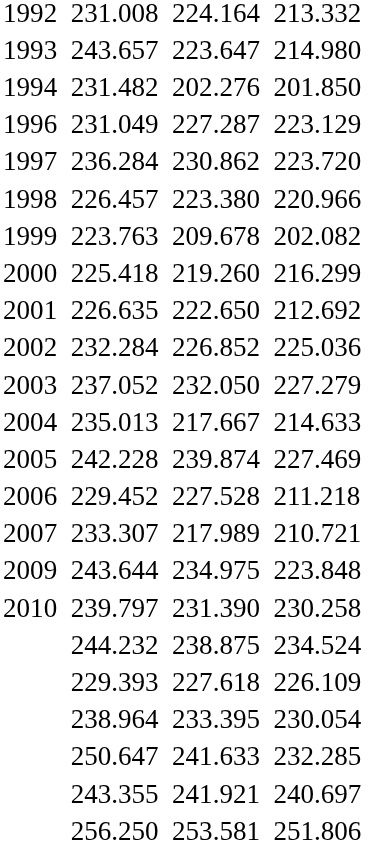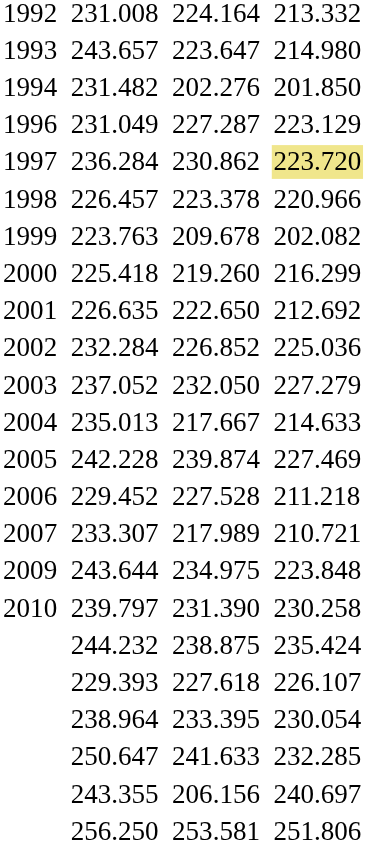 <table>
 <tr>
 <td>1992</td>
 <td></td>
 <td>231.008</td>
 <td></td>
 <td>224.164</td>
 <td></td>
 <td>213.332</td>
 </tr>
 <tr>
 <td>1993</td>
 <td></td>
 <td>243.657</td>
 <td></td>
 <td>223.647</td>
 <td></td>
 <td>214.980</td>
 </tr>
 <tr>
 <td>1994</td>
 <td></td>
 <td>231.482</td>
 <td></td>
 <td>202.276</td>
 <td></td>
 <td>201.850</td>
 </tr>
 <tr>
 <td>1996</td>
 <td></td>
 <td>231.049</td>
 <td></td>
 <td>227.287</td>
 <td></td>
 <td>223.129</td>
 </tr>
 <tr>
 <td>1997</td>
 <td></td>
 <td>236.284</td>
 <td></td>
 <td>230.862</td>
 <td></td>
-<td>223.720</td>
+<td style="background: khaki;">223.720</td>
 </tr>
 <tr>
 <td>1998</td>
 <td></td>
 <td>226.457</td>
 <td></td>
-<td>223.380</td>
+<td>223.378</td>
 <td></td>
 <td>220.966</td>
 </tr>
 <tr>
 <td>1999</td>
 <td></td>
 <td>223.763</td>
 <td></td>
 <td>209.678</td>
 <td></td>
 <td>202.082</td>
 </tr>
 <tr>
 <td>2000</td>
 <td></td>
 <td>225.418</td>
 <td></td>
 <td>219.260</td>
 <td></td>
 <td>216.299</td>
 </tr>
 <tr>
 <td>2001</td>
 <td></td>
 <td>226.635</td>
 <td></td>
 <td>222.650</td>
 <td></td>
 <td>212.692</td>
 </tr>
 <tr>
 <td>2002</td>
 <td></td>
 <td>232.284</td>
 <td></td>
 <td>226.852</td>
 <td></td>
 <td>225.036</td>
 </tr>
 <tr>
 <td>2003</td>
 <td></td>
 <td>237.052</td>
 <td></td>
 <td>232.050</td>
 <td></td>
 <td>227.279</td>
 </tr>
 <tr>
 <td>2004</td>
 <td></td>
 <td>235.013</td>
 <td></td>
 <td>217.667</td>
 <td></td>
 <td>214.633</td>
 </tr>
 <tr>
 <td>2005</td>
 <td></td>
 <td>242.228</td>
 <td></td>
 <td>239.874</td>
 <td></td>
 <td>227.469</td>
 </tr>
 <tr>
 <td>2006</td>
 <td></td>
 <td>229.452</td>
 <td></td>
 <td>227.528</td>
 <td></td>
 <td>211.218</td>
 </tr>
 <tr>
 <td>2007</td>
 <td></td>
 <td>233.307</td>
 <td></td>
 <td>217.989</td>
 <td></td>
 <td>210.721</td>
 </tr>
 <tr>
 <td>2009</td>
 <td></td>
 <td>243.644</td>
 <td></td>
 <td>234.975</td>
 <td></td>
 <td>223.848</td>
 </tr>
 <tr>
 <td>2010</td>
 <td></td>
 <td>239.797</td>
 <td></td>
 <td>231.390</td>
 <td></td>
 <td>230.258</td>
 </tr>
 <tr>
 <td></td>
 <td></td>
 <td>244.232</td>
 <td></td>
 <td>238.875</td>
 <td></td>
-<td>234.524</td>
+<td>235.424</td>
 </tr>
 <tr>
 <td></td>
 <td></td>
 <td>229.393</td>
 <td></td>
 <td>227.618</td>
 <td></td>
-<td>226.109</td>
+<td>226.107</td>
 </tr>
 <tr>
 <td></td>
 <td></td>
 <td>238.964</td>
 <td></td>
 <td>233.395</td>
 <td></td>
 <td>230.054</td>
 </tr>
 <tr>
 <td></td>
 <td></td>
 <td>250.647</td>
 <td></td>
 <td>241.633</td>
 <td></td>
 <td>232.285</td>
 </tr>
 <tr>
 <td></td>
 <td></td>
 <td>243.355</td>
 <td></td>
-<td>241.921</td>
+<td>206.156</td>
 <td></td>
 <td>240.697</td>
 </tr>
 <tr>
 <td></td>
 <td></td>
 <td>256.250</td>
 <td></td>
 <td>253.581</td>
 <td></td>
 <td>251.806</td>
 </tr>
 <tr>
 </tr>
 </table>
